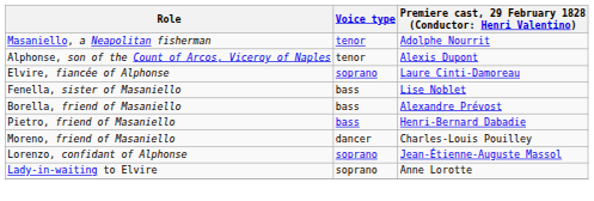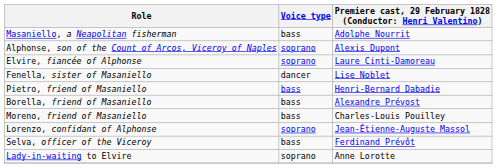 <table class="wikitable">
 <tr>
 <th>Role</th>
 <th><a href='#'>Voice type</a></th>
 <th>Premiere cast, 29 February 1828<br>(Conductor: <a href='#'>Henri&nbsp;Valentino</a>)</th>
 </tr>
 <tr>
 <td><a href='#'>Masaniello</a>, <em>a <a href='#'>Neapolitan</a> fisherman</em></td>
-<td><a href='#'>tenor</a></td>
+<td>bass</td>
 <td><a href='#'>Adolphe Nourrit</a></td>
 </tr>
 <tr>
 <td>Alphonse, <em>son of the <a href='#'>Count of Arcos, Viceroy of Naples</a></em></td>
-<td>tenor</td>
+<td><a href='#'>soprano</a></td>
 <td><a href='#'>Alexis Dupont</a></td>
 </tr>
 <tr>
 <td>Elvire, <em>fiancée of Alphonse</em></td>
 <td><a href='#'>soprano</a></td>
 <td><a href='#'>Laure Cinti-Damoreau</a></td>
 </tr>
 <tr>
 <td>Fenella, <em>sister of Masaniello</em></td>
-<td>bass</td>
+<td>dancer</td>
 <td><a href='#'>Lise Noblet</a></td>
+</tr>
+<tr>
+<td>Pietro, <em>friend of Masaniello</em></td>
+<td><a href='#'>bass</a></td>
+<td><a href='#'>Henri-Bernard Dabadie</a></td>
 </tr>
 <tr>
 <td>Borella, <em>friend of Masaniello</em></td>
 <td>bass</td>
 <td><a href='#'>Alexandre Prévost</a></td>
 </tr>
 <tr>
-<td>Pietro, <em>friend of Masaniello</em></td>
-<td><a href='#'>bass</a></td>
-<td><a href='#'>Henri-Bernard Dabadie</a></td>
-</tr>
-<tr>
 <td>Moreno, <em>friend of Masaniello</em></td>
-<td>dancer</td>
+<td>bass</td>
 <td>Charles-Louis Pouilley</td>
 </tr>
 <tr>
 <td>Lorenzo, <em>confidant of Alphonse</em></td>
 <td><a href='#'>soprano</a></td>
 <td><a href='#'>Jean-Étienne-Auguste Massol</a></td>
+</tr>
+<tr>
+<td>Selva, <em>officer of the Viceroy</em></td>
+<td>bass</td>
+<td><a href='#'>Ferdinand Prévôt</a></td>
 </tr>
 <tr>
 <td><a href='#'>Lady-in-waiting</a> to Elvire</td>
 <td>soprano</td>
 <td>Anne Lorotte</td>
 </tr>
 <tr>
 </tr>
 </table>
